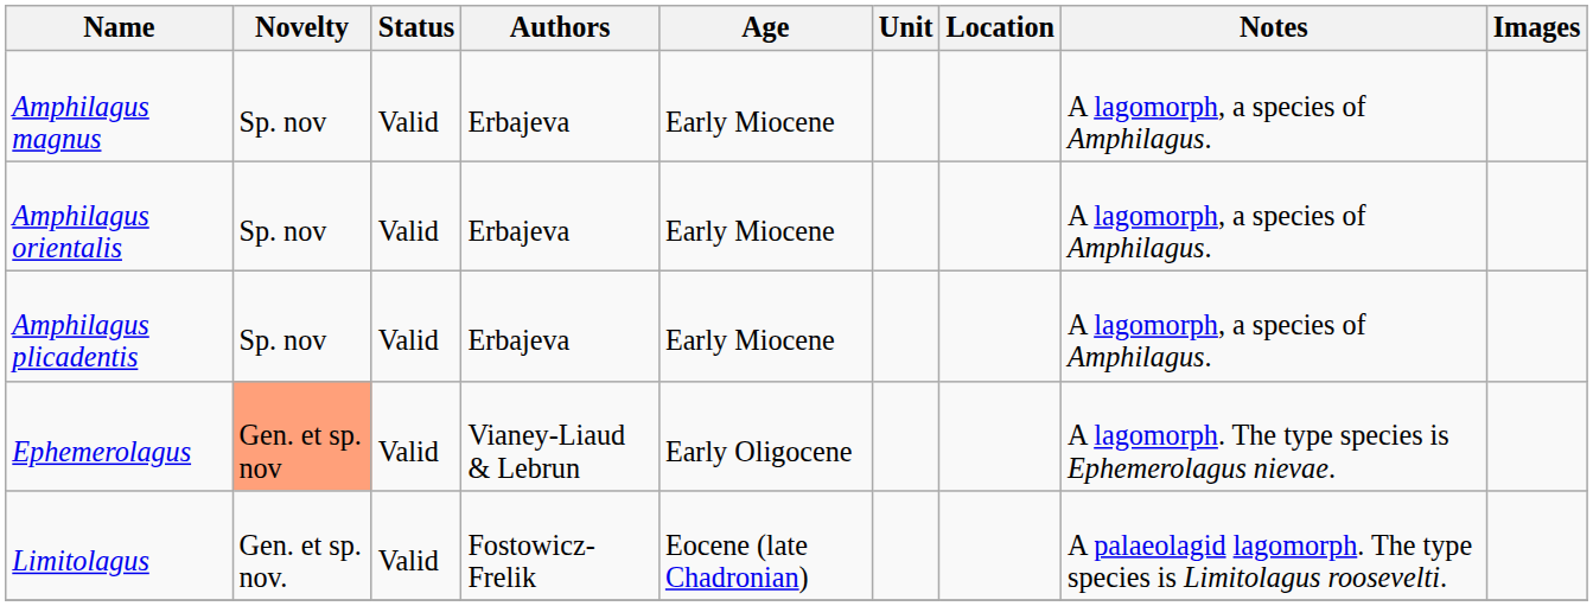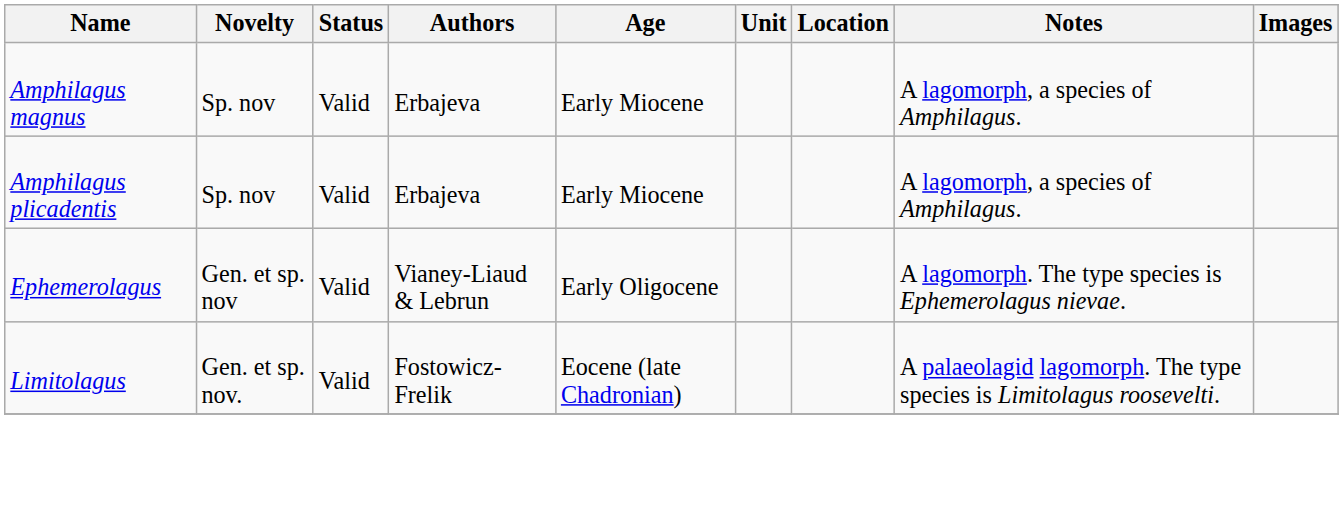 <table class="wikitable sortable" align="center" width="100%">
 <tr>
 <th>Name</th>
 <th>Novelty</th>
 <th>Status</th>
 <th>Authors</th>
 <th>Age</th>
 <th>Unit</th>
 <th>Location</th>
 <th>Notes</th>
 <th>Images</th>
 </tr>
 <tr>
 <td><br><em><a href='#'>Amphilagus magnus</a></em></td>
 <td><br>Sp. nov</td>
 <td><br>Valid</td>
 <td><br>Erbajeva</td>
 <td><br>Early Miocene</td>
 <td></td>
 <td><br></td>
 <td><br>A <a href='#'>lagomorph</a>, a species of <em>Amphilagus</em>.</td>
 <td></td>
 </tr>
 <tr>
-<td><br><em><a href='#'>Amphilagus orientalis</a></em></td>
-<td><br>Sp. nov</td>
-<td><br>Valid</td>
-<td><br>Erbajeva</td>
-<td><br>Early Miocene</td>
-<td></td>
-<td><br></td>
-<td><br>A <a href='#'>lagomorph</a>, a species of <em>Amphilagus</em>.</td>
-<td></td>
-</tr>
-<tr>
 <td><br><em><a href='#'>Amphilagus plicadentis</a></em></td>
 <td><br>Sp. nov</td>
 <td><br>Valid</td>
 <td><br>Erbajeva</td>
 <td><br>Early Miocene</td>
 <td></td>
 <td><br></td>
 <td><br>A <a href='#'>lagomorph</a>, a species of <em>Amphilagus</em>.</td>
 <td></td>
 </tr>
 <tr>
 <td><br><em><a href='#'>Ephemerolagus</a></em></td>
-<td style="background: lightsalmon;"><br>Gen. et sp. nov</td>
+<td><br>Gen. et sp. nov</td>
 <td><br>Valid</td>
 <td><br>Vianey-Liaud & Lebrun</td>
 <td><br>Early Oligocene</td>
 <td></td>
 <td><br></td>
 <td><br>A <a href='#'>lagomorph</a>. The type species is <em>Ephemerolagus nievae</em>.</td>
 <td></td>
 </tr>
 <tr>
 <td><br><em><a href='#'>Limitolagus</a></em></td>
 <td><br>Gen. et sp. nov.</td>
 <td><br>Valid</td>
 <td><br>Fostowicz-Frelik</td>
 <td><br>Eocene (late <a href='#'>Chadronian</a>)</td>
 <td></td>
 <td><br></td>
 <td><br>A <a href='#'>palaeolagid</a> <a href='#'>lagomorph</a>. The type species is <em>Limitolagus roosevelti</em>.</td>
 <td></td>
 </tr>
 <tr>
 </tr>
 </table>
